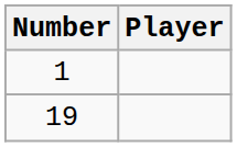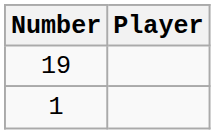 <table class="wikitable sortable" style="text-align:center; padding:4px; border-spacing=0;">
 <tr>
 <th>Number</th>
 <th>Player</th>
 </tr>
 <tr>
+<td>19</td>
+<td align=left></td>
+</tr>
+<tr>
 <td>1</td>
 <td align=left></td>
 </tr>
-<tr>
-<td>19</td>
-<td align=left></td>
-</tr>
 </table>
